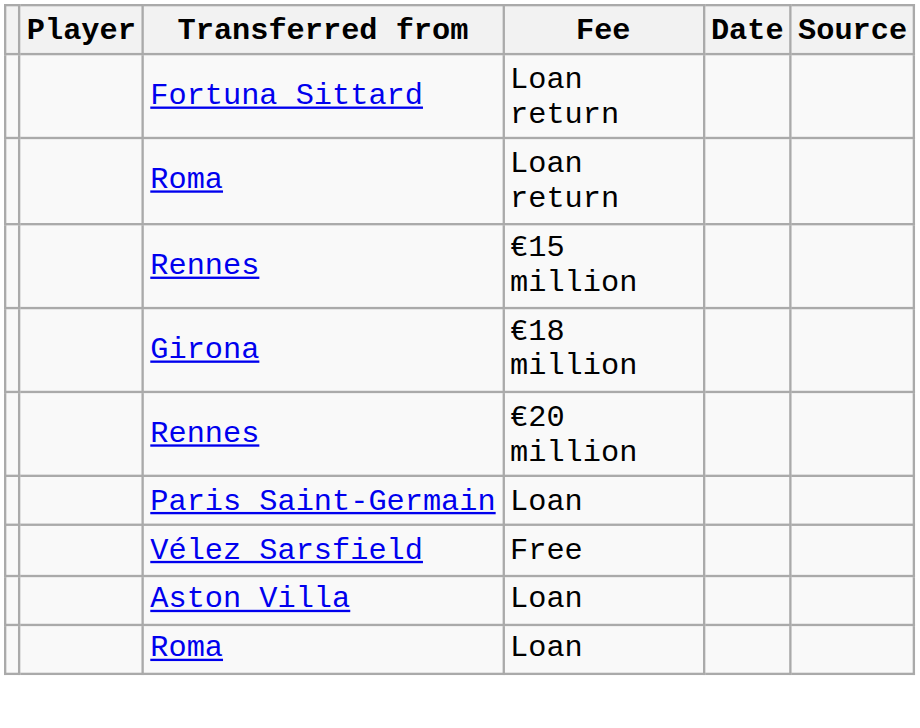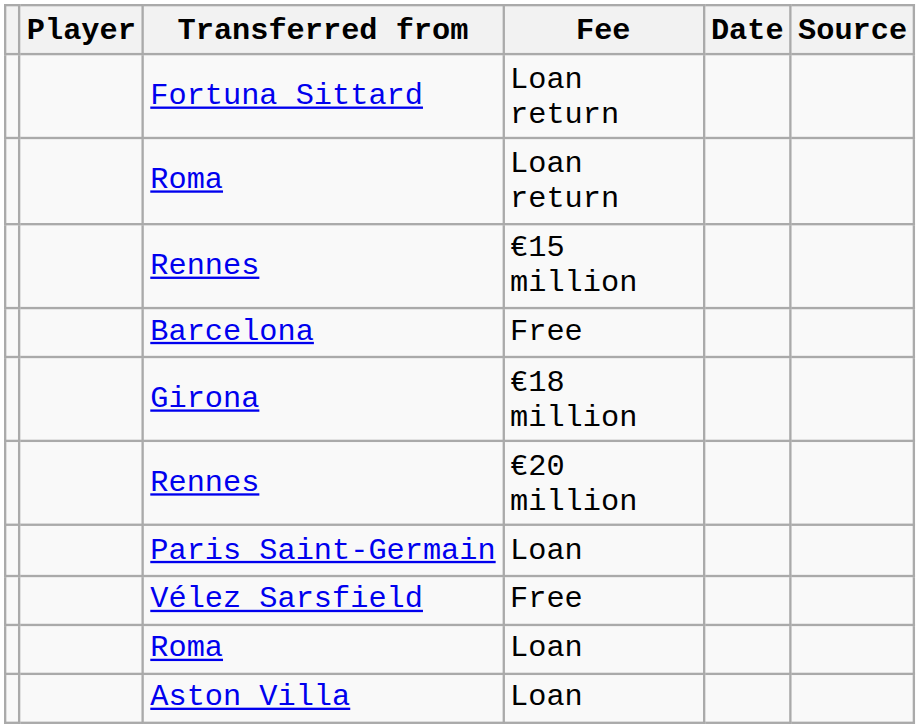 <table class="wikitable plainrowheaders sortable">
 <tr>
 <th></th>
 <th scope="col">Player</th>
 <th>Transferred from</th>
 <th style="width: 80px;">Fee</th>
 <th scope="col">Date</th>
 <th scope="col">Source</th>
 </tr>
 <tr>
 <td align="center"></td>
 <td></td>
 <td> <a href='#'>Fortuna Sittard</a></td>
 <td>Loan return</td>
 <td></td>
 <td></td>
 </tr>
 <tr>
 <td align="center"></td>
 <td></td>
 <td> <a href='#'>Roma</a></td>
 <td>Loan return</td>
 <td></td>
 <td></td>
 </tr>
 <tr>
 <td align="center"></td>
 <td></td>
 <td> <a href='#'>Rennes</a></td>
 <td>€15 million</td>
+<td></td>
+<td></td>
+</tr>
+<tr>
+<td align="center"></td>
+<td></td>
+<td> <a href='#'>Barcelona</a></td>
+<td>Free</td>
 <td></td>
 <td></td>
 </tr>
 <tr>
 <td align="center"></td>
 <td></td>
 <td> <a href='#'>Girona</a></td>
 <td>€18 million</td>
 <td></td>
 <td></td>
 </tr>
 <tr>
 <td align="center"></td>
 <td></td>
 <td> <a href='#'>Rennes</a></td>
 <td>€20 million</td>
 <td></td>
 <td></td>
 </tr>
 <tr>
 <td align="center"></td>
 <td></td>
 <td> <a href='#'>Paris Saint-Germain</a></td>
 <td>Loan</td>
 <td></td>
 <td></td>
 </tr>
 <tr>
 <td align="center"></td>
 <td></td>
 <td> <a href='#'>Vélez Sarsfield</a></td>
 <td>Free</td>
 <td></td>
 <td></td>
 </tr>
 <tr>
 <td align="center"></td>
 <td></td>
-<td> <a href='#'>Aston Villa</a></td>
+<td> <a href='#'>Roma</a></td>
 <td>Loan</td>
 <td></td>
 <td></td>
 </tr>
 <tr>
 <td align="center"></td>
 <td></td>
-<td> <a href='#'>Roma</a></td>
+<td> <a href='#'>Aston Villa</a></td>
 <td>Loan</td>
 <td></td>
 <td></td>
 </tr>
 </table>
